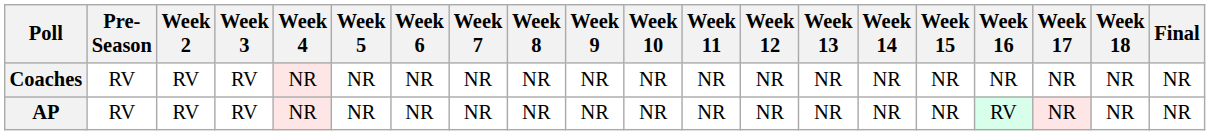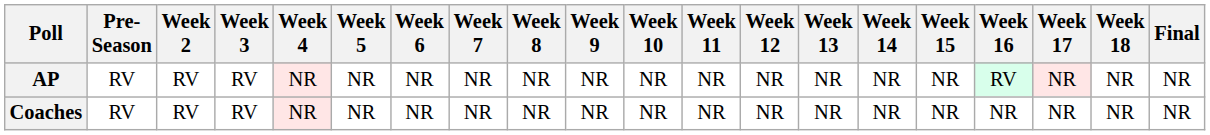 <table class="wikitable" style="white-space:nowrap;font-size:90%">
 <tr>
 <th>Poll</th>
 <th>Pre-<br>Season</th>
 <th>Week<br>2</th>
 <th>Week<br>3</th>
 <th>Week<br>4</th>
 <th>Week<br>5</th>
 <th>Week<br>6</th>
 <th>Week<br>7</th>
 <th>Week<br>8</th>
 <th>Week<br>9</th>
 <th>Week<br>10</th>
 <th>Week<br>11</th>
 <th>Week<br>12</th>
 <th>Week<br>13</th>
 <th>Week<br>14</th>
 <th>Week<br>15</th>
 <th>Week<br>16</th>
 <th>Week<br>17</th>
 <th>Week<br>18</th>
 <th>Final</th>
 </tr>
 <tr style="text-align:center;">
+<th>AP</th>
+<td style="background:#FFFFFF;">RV</td>
+<td style="background:#FFFFFF;">RV</td>
+<td style="background:#FFFFFF;">RV</td>
+<td style="background:#FFE6E6;">NR</td>
+<td style="background:#FFFFFF;">NR</td>
+<td style="background:#FFFFFF;">NR</td>
+<td style="background:#FFFFFF;">NR</td>
+<td style="background:#FFFFFF;">NR</td>
+<td style="background:#FFFFFF;">NR</td>
+<td style="background:#FFFFFF;">NR</td>
+<td style="background:#FFFFFF;">NR</td>
+<td style="background:#FFFFFF;">NR</td>
+<td style="background:#FFFFFF;">NR</td>
+<td style="background:#FFFFFF;">NR</td>
+<td style="background:#FFFFFF;">NR</td>
+<td style="background:#D8FFEB;">RV</td>
+<td style="background:#FFE6E6;">NR</td>
+<td style="background:#FFFFFF;">NR</td>
+<td style="background:#FFFFFF;">NR</td>
+</tr>
+<tr style="text-align:center;">
 <th>Coaches</th>
 <td style="background:#FFFFFF;">RV</td>
 <td style="background:#FFFFFF;">RV</td>
 <td style="background:#FFFFFF;">RV</td>
 <td style="background:#FFE6E6;">NR</td>
 <td style="background:#FFFFFF;">NR</td>
 <td style="background:#FFFFFF;">NR</td>
 <td style="background:#FFFFFF;">NR</td>
 <td style="background:#FFFFFF;">NR</td>
 <td style="background:#FFFFFF;">NR</td>
 <td style="background:#FFFFFF;">NR</td>
 <td style="background:#FFFFFF;">NR</td>
 <td style="background:#FFFFFF;">NR</td>
 <td style="background:#FFFFFF;">NR</td>
 <td style="background:#FFFFFF;">NR</td>
 <td style="background:#FFFFFF;">NR</td>
 <td style="background:#FFFFFF;">NR</td>
 <td style="background:#FFFFFF;">NR</td>
 <td style="background:#FFFFFF;">NR</td>
 <td style="background:#FFFFFF;">NR</td>
 </tr>
-<tr style="text-align:center;">
-<th>AP</th>
-<td style="background:#FFFFFF;">RV</td>
-<td style="background:#FFFFFF;">RV</td>
-<td style="background:#FFFFFF;">RV</td>
-<td style="background:#FFE6E6;">NR</td>
-<td style="background:#FFFFFF;">NR</td>
-<td style="background:#FFFFFF;">NR</td>
-<td style="background:#FFFFFF;">NR</td>
-<td style="background:#FFFFFF;">NR</td>
-<td style="background:#FFFFFF;">NR</td>
-<td style="background:#FFFFFF;">NR</td>
-<td style="background:#FFFFFF;">NR</td>
-<td style="background:#FFFFFF;">NR</td>
-<td style="background:#FFFFFF;">NR</td>
-<td style="background:#FFFFFF;">NR</td>
-<td style="background:#FFFFFF;">NR</td>
-<td style="background:#D8FFEB;">RV</td>
-<td style="background:#FFE6E6;">NR</td>
-<td style="background:#FFFFFF;">NR</td>
-<td style="background:#FFFFFF;">NR</td>
-</tr>
 </table>
